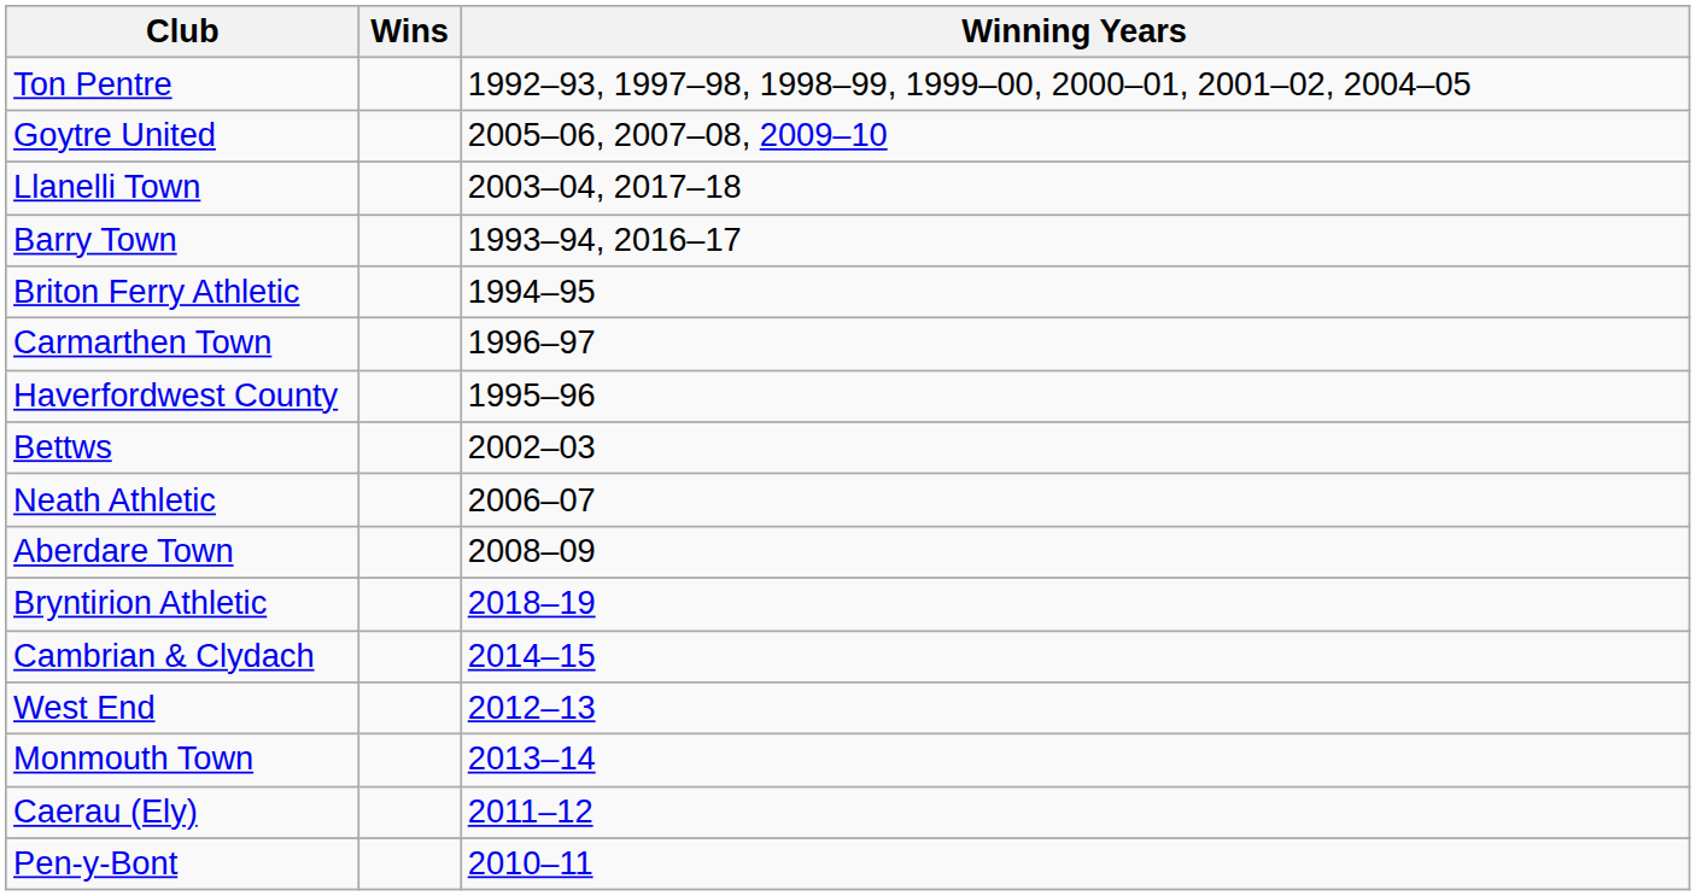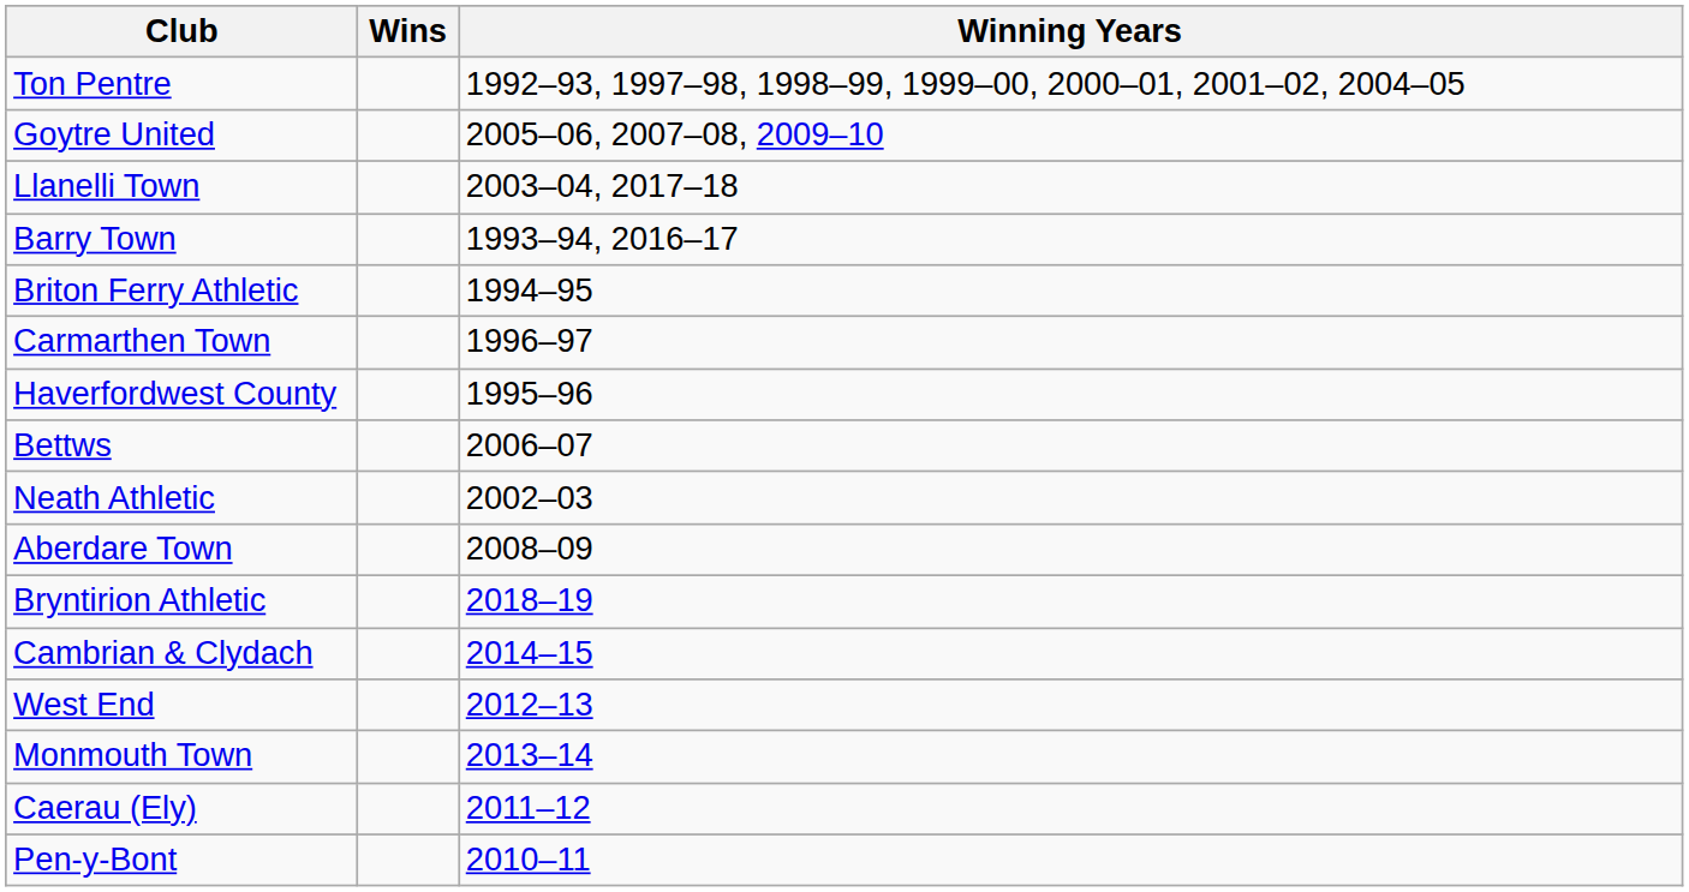 <table class="wikitable sortable" style="width:65%">
 <tr>
 <th style="width:21%;">Club</th>
 <th style="width:6%;">Wins</th>
 <th>Winning Years</th>
 </tr>
 <tr>
 <td><a href='#'>Ton Pentre</a></td>
 <td></td>
 <td>1992–93, 1997–98, 1998–99, 1999–00, 2000–01, 2001–02, 2004–05</td>
 </tr>
 <tr>
 <td><a href='#'>Goytre United</a></td>
 <td></td>
 <td>2005–06, 2007–08, <a href='#'>2009–10</a></td>
 </tr>
 <tr>
 <td><a href='#'>Llanelli Town</a></td>
 <td></td>
 <td>2003–04, 2017–18</td>
 </tr>
 <tr>
 <td><a href='#'>Barry Town</a></td>
 <td></td>
 <td>1993–94, 2016–17</td>
 </tr>
 <tr>
 <td><a href='#'>Briton Ferry Athletic</a></td>
 <td></td>
 <td>1994–95</td>
 </tr>
 <tr>
 <td><a href='#'>Carmarthen Town</a></td>
 <td></td>
 <td>1996–97</td>
 </tr>
 <tr>
 <td><a href='#'>Haverfordwest County</a></td>
 <td></td>
 <td>1995–96</td>
 </tr>
 <tr>
 <td><a href='#'>Bettws</a></td>
 <td></td>
-<td>2002–03</td>
+<td>2006–07</td>
 </tr>
 <tr>
 <td><a href='#'>Neath Athletic</a></td>
 <td></td>
-<td>2006–07</td>
+<td>2002–03</td>
 </tr>
 <tr>
 <td><a href='#'>Aberdare Town</a></td>
 <td></td>
 <td>2008–09</td>
 </tr>
 <tr>
 <td><a href='#'>Bryntirion Athletic</a></td>
 <td></td>
 <td><a href='#'>2018–19</a></td>
 </tr>
 <tr>
 <td><a href='#'>Cambrian & Clydach</a></td>
 <td></td>
 <td><a href='#'>2014–15</a></td>
 </tr>
 <tr>
 <td><a href='#'>West End</a></td>
 <td></td>
 <td><a href='#'>2012–13</a></td>
 </tr>
 <tr>
 <td><a href='#'>Monmouth Town</a></td>
 <td></td>
 <td><a href='#'>2013–14</a></td>
 </tr>
 <tr>
 <td><a href='#'>Caerau (Ely)</a></td>
 <td></td>
 <td><a href='#'>2011–12</a></td>
 </tr>
 <tr>
 <td><a href='#'>Pen-y-Bont</a></td>
 <td></td>
 <td><a href='#'>2010–11</a></td>
 </tr>
 </table>
